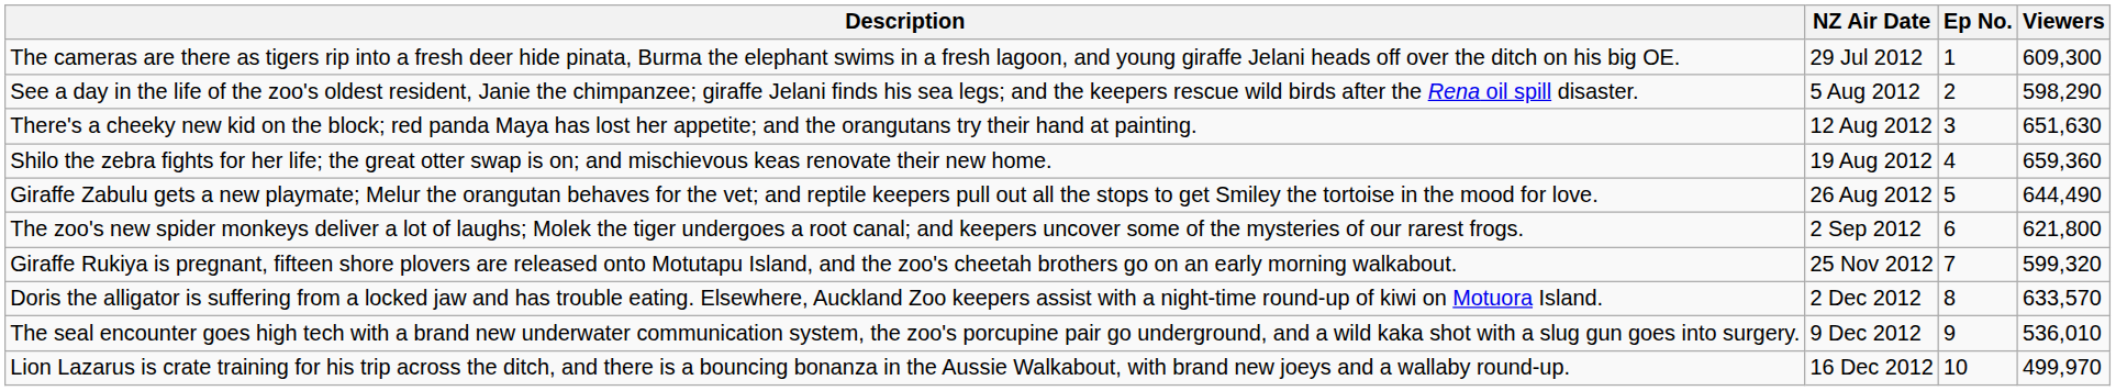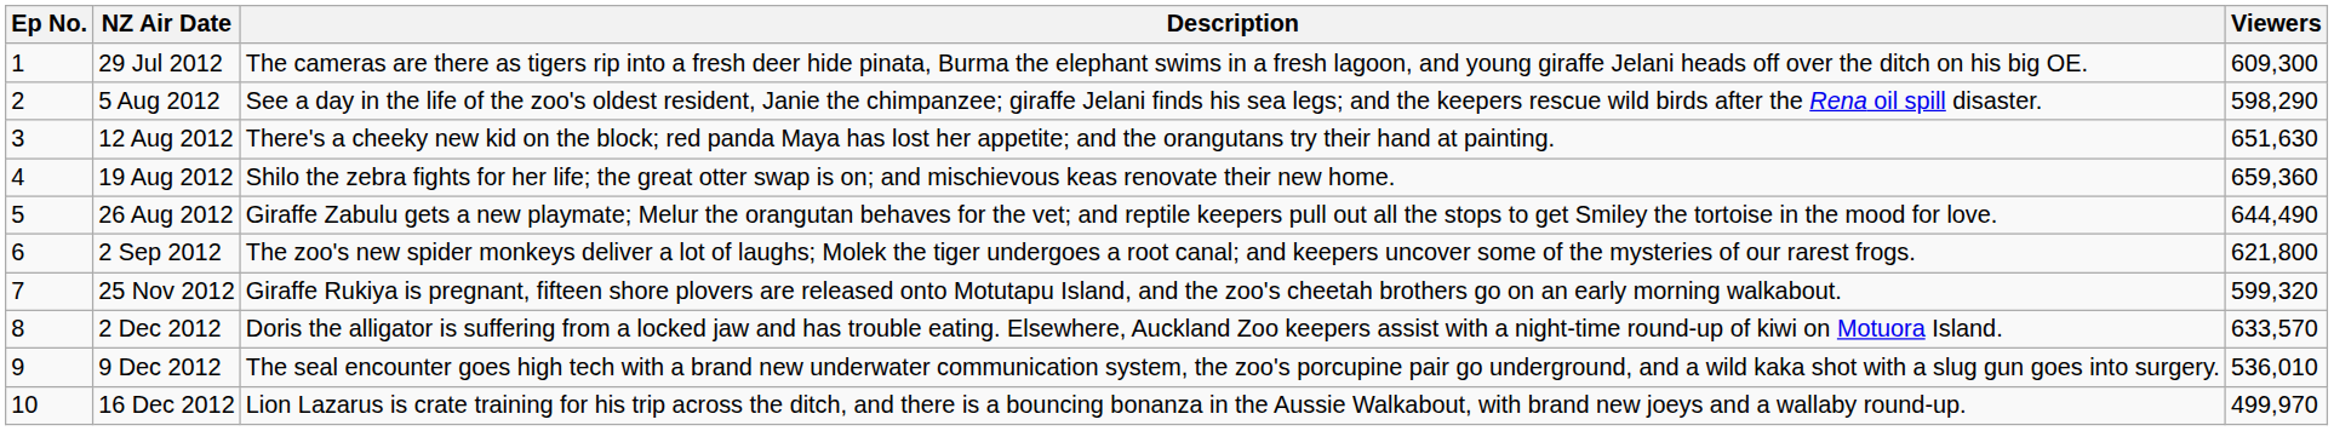 <table class="wikitable">
 <tr>
+<th>Ep No.</th>
+<th>NZ Air Date</th>
 <th>Description</th>
-<th>NZ Air Date</th>
-<th>Ep No.</th>
 <th>Viewers</th>
 </tr>
 <tr>
+<td>1</td>
+<td>29 Jul 2012</td>
 <td>The cameras are there as tigers rip into a fresh deer hide pinata, Burma the elephant swims in a fresh lagoon, and young giraffe Jelani heads off over the ditch on his big OE.</td>
-<td>29 Jul 2012</td>
-<td>1</td>
 <td>609,300</td>
 </tr>
 <tr>
+<td>2</td>
+<td>5 Aug 2012</td>
 <td>See a day in the life of the zoo's oldest resident, Janie the chimpanzee; giraffe Jelani finds his sea legs; and the keepers rescue wild birds after the <a href='#'><em>Rena</em> oil spill</a> disaster.</td>
-<td>5 Aug 2012</td>
-<td>2</td>
 <td>598,290</td>
 </tr>
 <tr>
+<td>3</td>
+<td>12 Aug 2012</td>
 <td>There's a cheeky new kid on the block; red panda Maya has lost her appetite; and the orangutans try their hand at painting.</td>
-<td>12 Aug 2012</td>
-<td>3</td>
 <td>651,630</td>
 </tr>
 <tr>
+<td>4</td>
+<td>19 Aug 2012</td>
 <td>Shilo the zebra fights for her life; the great otter swap is on; and mischievous keas renovate their new home.</td>
-<td>19 Aug 2012</td>
-<td>4</td>
 <td>659,360</td>
 </tr>
 <tr>
+<td>5</td>
+<td>26 Aug 2012</td>
 <td>Giraffe Zabulu gets a new playmate; Melur the orangutan behaves for the vet; and reptile keepers pull out all the stops to get Smiley the tortoise in the mood for love.</td>
-<td>26 Aug 2012</td>
-<td>5</td>
 <td>644,490</td>
 </tr>
 <tr>
+<td>6</td>
+<td>2 Sep 2012</td>
 <td>The zoo's new spider monkeys deliver a lot of laughs; Molek the tiger undergoes a root canal; and keepers uncover some of the mysteries of our rarest frogs.</td>
-<td>2 Sep 2012</td>
-<td>6</td>
 <td>621,800</td>
 </tr>
 <tr>
+<td>7</td>
+<td>25 Nov 2012</td>
 <td>Giraffe Rukiya is pregnant, fifteen shore plovers are released onto Motutapu Island, and the zoo's cheetah brothers go on an early morning walkabout.</td>
-<td>25 Nov 2012</td>
-<td>7</td>
 <td>599,320</td>
 </tr>
 <tr>
+<td>8</td>
+<td>2 Dec 2012</td>
 <td>Doris the alligator is suffering from a locked jaw and has trouble eating.  Elsewhere, Auckland Zoo keepers assist with a night-time round-up of kiwi on <a href='#'>Motuora</a> Island.</td>
-<td>2 Dec 2012</td>
-<td>8</td>
 <td>633,570</td>
 </tr>
 <tr>
+<td>9</td>
+<td>9 Dec 2012</td>
 <td>The seal encounter goes high tech with a brand new underwater communication system, the zoo's porcupine pair go underground, and a wild kaka shot with a slug gun goes into surgery.</td>
-<td>9 Dec 2012</td>
-<td>9</td>
 <td>536,010</td>
 </tr>
 <tr>
+<td>10</td>
+<td>16 Dec 2012</td>
 <td>Lion Lazarus is crate training for his trip across the ditch, and there is a bouncing bonanza in the Aussie Walkabout, with brand new joeys and a wallaby round-up.</td>
-<td>16 Dec 2012</td>
-<td>10</td>
 <td>499,970</td>
 </tr>
 </table>
